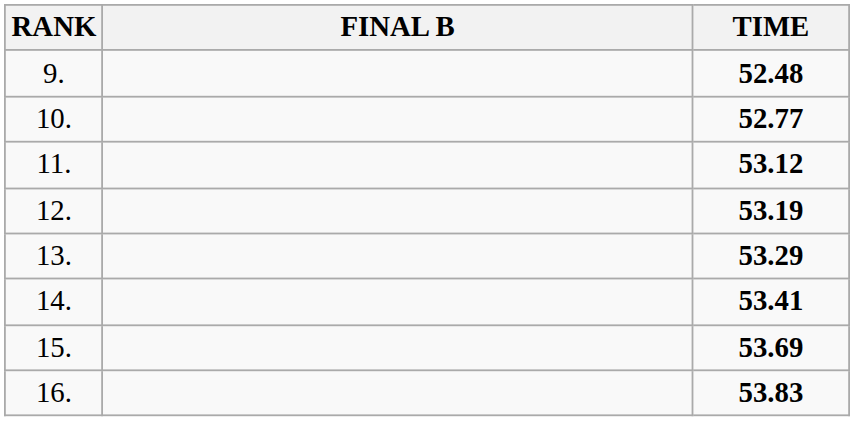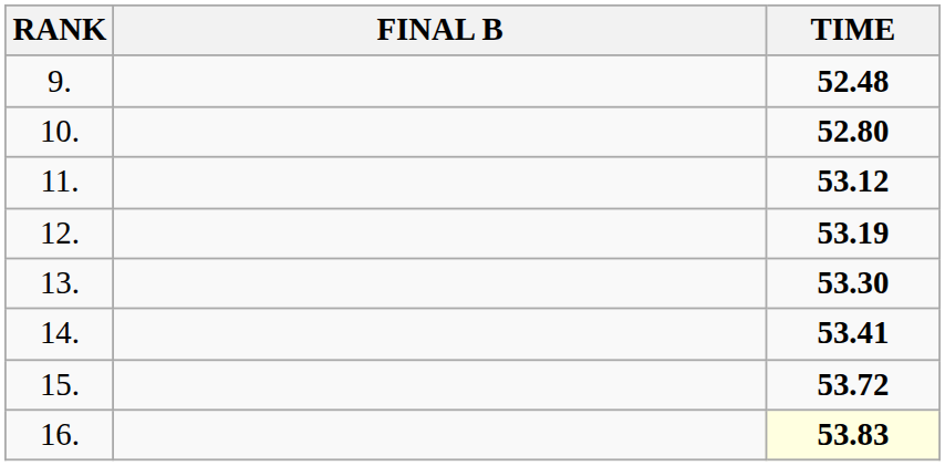 <table class="wikitable">
 <tr>
 <th>RANK</th>
 <th style="width: 20em">FINAL B</th>
 <th style="width: 5em">TIME</th>
 </tr>
 <tr>
 <td align="center">9.</td>
 <td></td>
 <td align="center"><strong>52.48</strong></td>
 </tr>
 <tr>
 <td align="center">10.</td>
 <td></td>
-<td align="center"><strong>52.77</strong></td>
+<td align="center"><strong>52.80</strong></td>
 </tr>
 <tr>
 <td align="center">11.</td>
 <td></td>
 <td align="center"><strong>53.12</strong></td>
 </tr>
 <tr>
 <td align="center">12.</td>
 <td></td>
 <td align="center"><strong>53.19</strong></td>
 </tr>
 <tr>
 <td align="center">13.</td>
 <td></td>
-<td align="center"><strong>53.29</strong></td>
+<td align="center"><strong>53.30</strong></td>
 </tr>
 <tr>
 <td align="center">14.</td>
 <td></td>
 <td align="center"><strong>53.41</strong></td>
 </tr>
 <tr>
 <td align="center">15.</td>
 <td></td>
-<td align="center"><strong>53.69</strong></td>
+<td align="center"><strong>53.72</strong></td>
 </tr>
 <tr>
 <td align="center">16.</td>
 <td></td>
-<td align="center"><strong>53.83</strong></td>
+<td align="center" style="background: lightyellow;"><strong>53.83</strong></td>
 </tr>
 </table>
